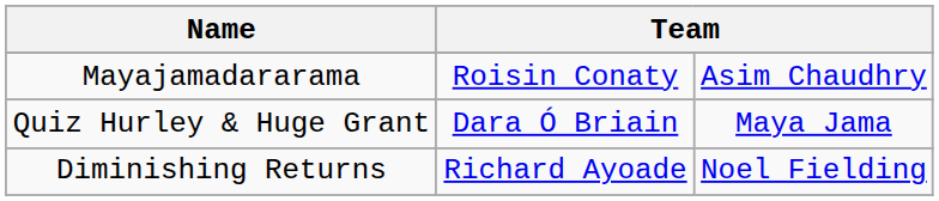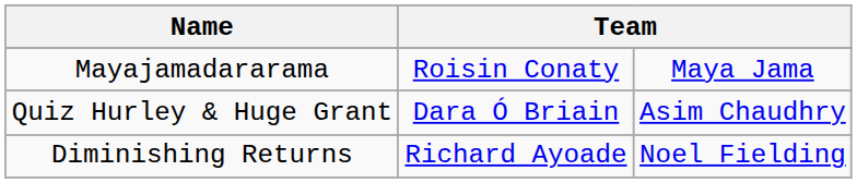 <table class="wikitable" style="text-align:center">
 <tr>
 <th scope="col">Name</th>
 <th colspan=2>Team</th>
 </tr>
 <tr>
 </tr>
 <tr>
 <td>Mayajamadararama</td>
 <td><a href='#'>Roisin Conaty</a></td>
-<td><a href='#'>Asim Chaudhry</a></td>
+<td><a href='#'>Maya Jama</a></td>
 </tr>
 <tr>
 <td>Quiz Hurley & Huge Grant</td>
 <td><a href='#'>Dara Ó Briain</a></td>
-<td><a href='#'>Maya Jama</a></td>
+<td><a href='#'>Asim Chaudhry</a></td>
 </tr>
 <tr>
 <td>Diminishing Returns</td>
 <td><a href='#'>Richard Ayoade</a></td>
 <td><a href='#'>Noel Fielding</a></td>
 </tr>
 </table>
